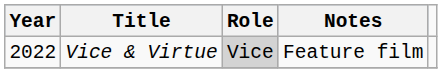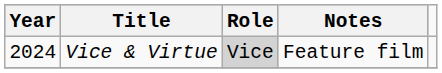 <table class="wikitable">
 <tr style="background:#b0c4de; text-align:center;">
 <th>Year</th>
 <th>Title</th>
 <th>Role</th>
 <th>Notes</th>
 </tr>
 <tr>
-<td>2022</td>
+<td>2024</td>
 <td><em>Vice & Virtue</em></td>
 <td style="background: lightgrey;">Vice</td>
 <td>Feature film</td>
 <td></td>
 </tr>
 <tr>
 </tr>
 </table>
